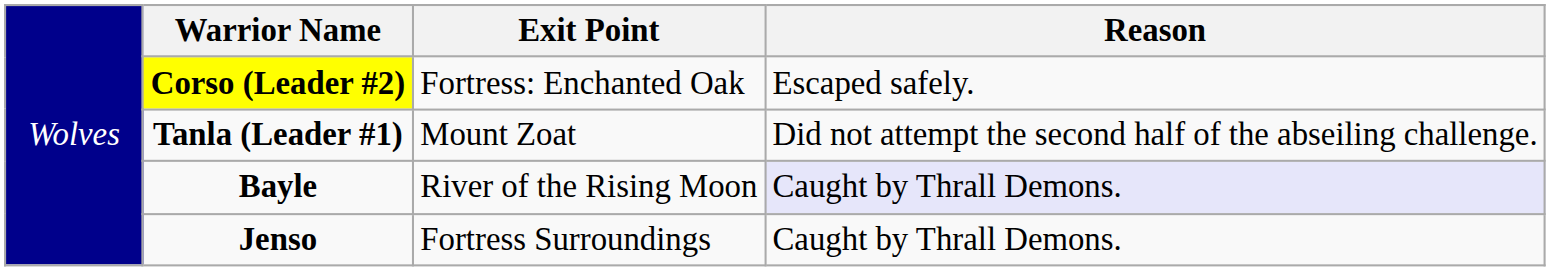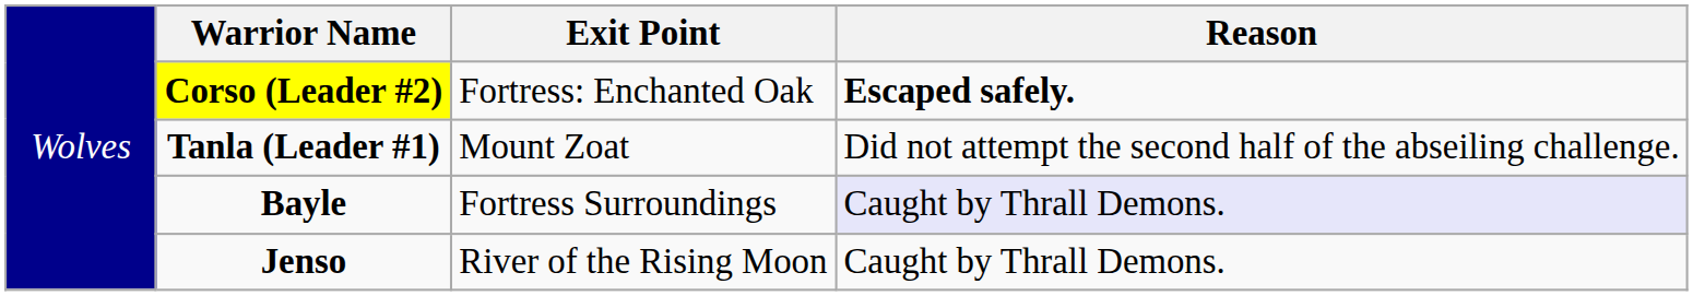 <table class="wikitable">
 <tr>
 <td rowspan="5" bgcolor="darkblue" style="color:white" width="60" align="center"><em>Wolves</em></td>
 <th>Warrior Name</th>
 <th>Exit Point</th>
 <th>Reason</th>
 </tr>
 <tr>
 <td bgcolor="yellow" align="center"><strong>Corso (Leader #2)</strong></td>
 <td>Fortress: Enchanted Oak</td>
-<td>Escaped safely.</td>
+<td><strong>Escaped safely.</strong></td>
 </tr>
 <tr>
 <td align="center"><strong>Tanla (Leader #1)</strong></td>
 <td>Mount Zoat</td>
 <td>Did not attempt the second half of the abseiling challenge.</td>
 </tr>
 <tr>
 <td align="center"><strong>Bayle</strong></td>
-<td>River of the Rising Moon</td>
+<td>Fortress Surroundings</td>
 <td style="background: lavender;">Caught by Thrall Demons.</td>
 </tr>
 <tr>
 <td align="center"><strong>Jenso</strong></td>
-<td>Fortress Surroundings</td>
+<td>River of the Rising Moon</td>
 <td>Caught by Thrall Demons.</td>
 </tr>
 </table>
